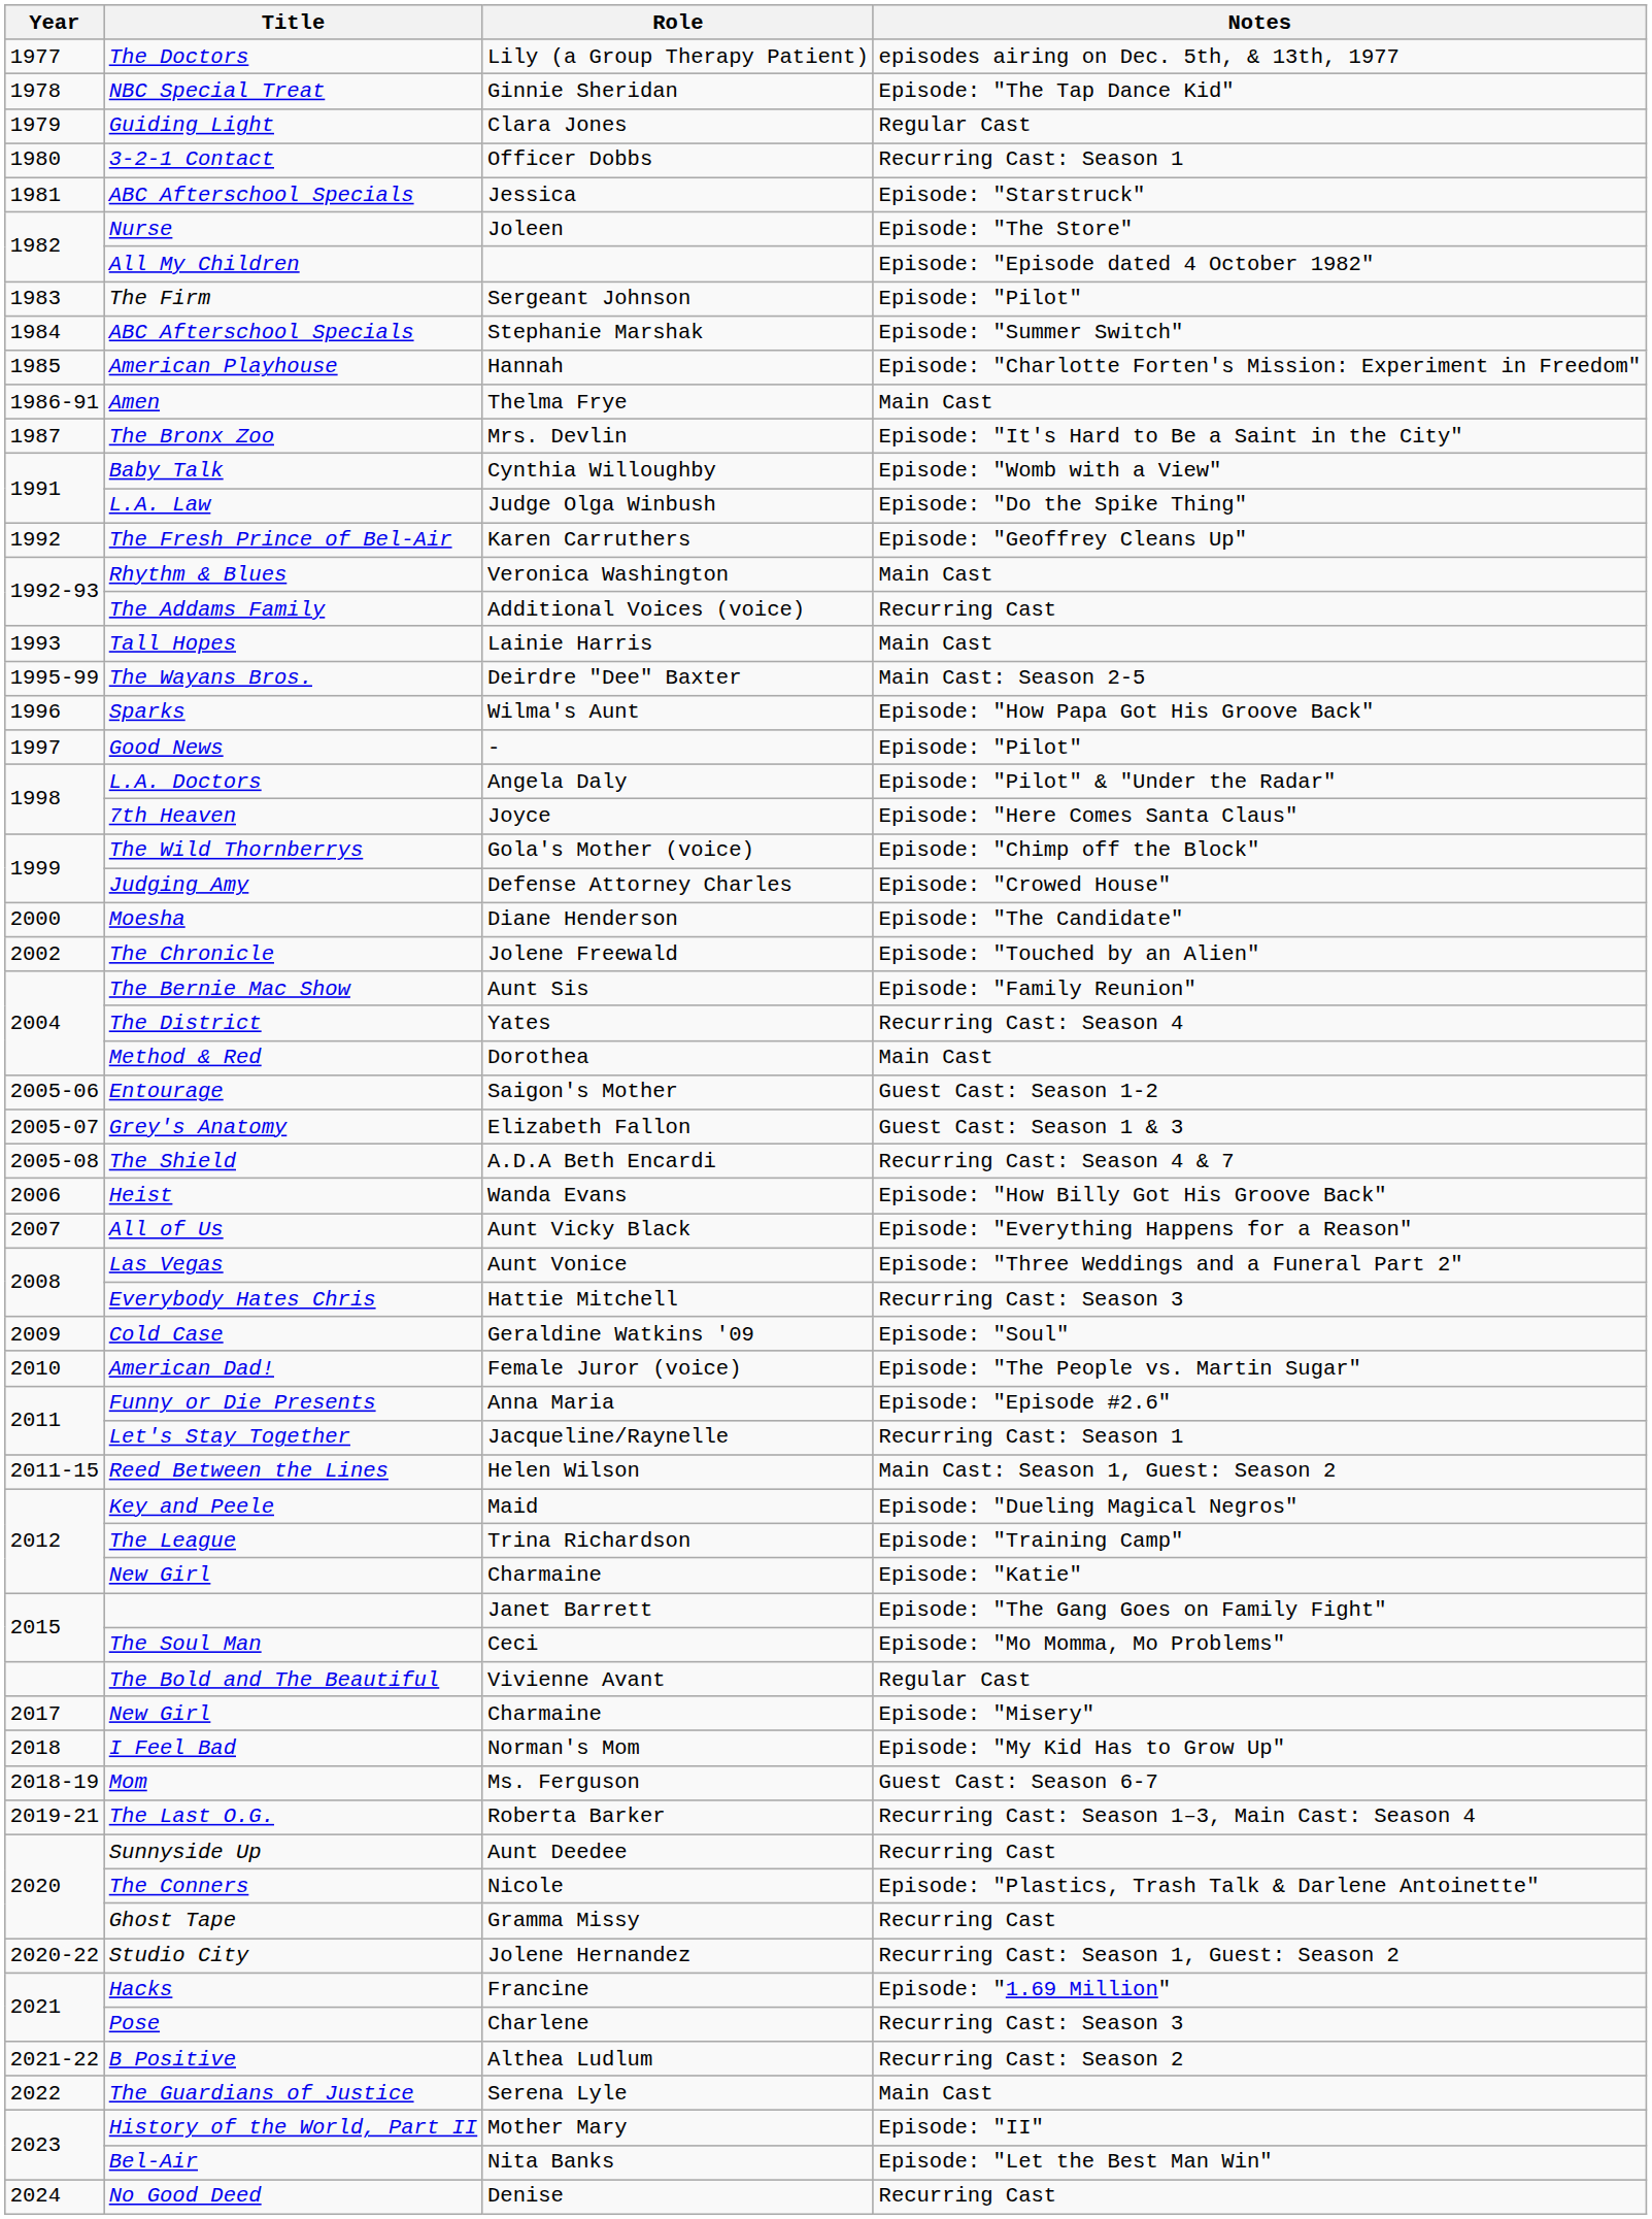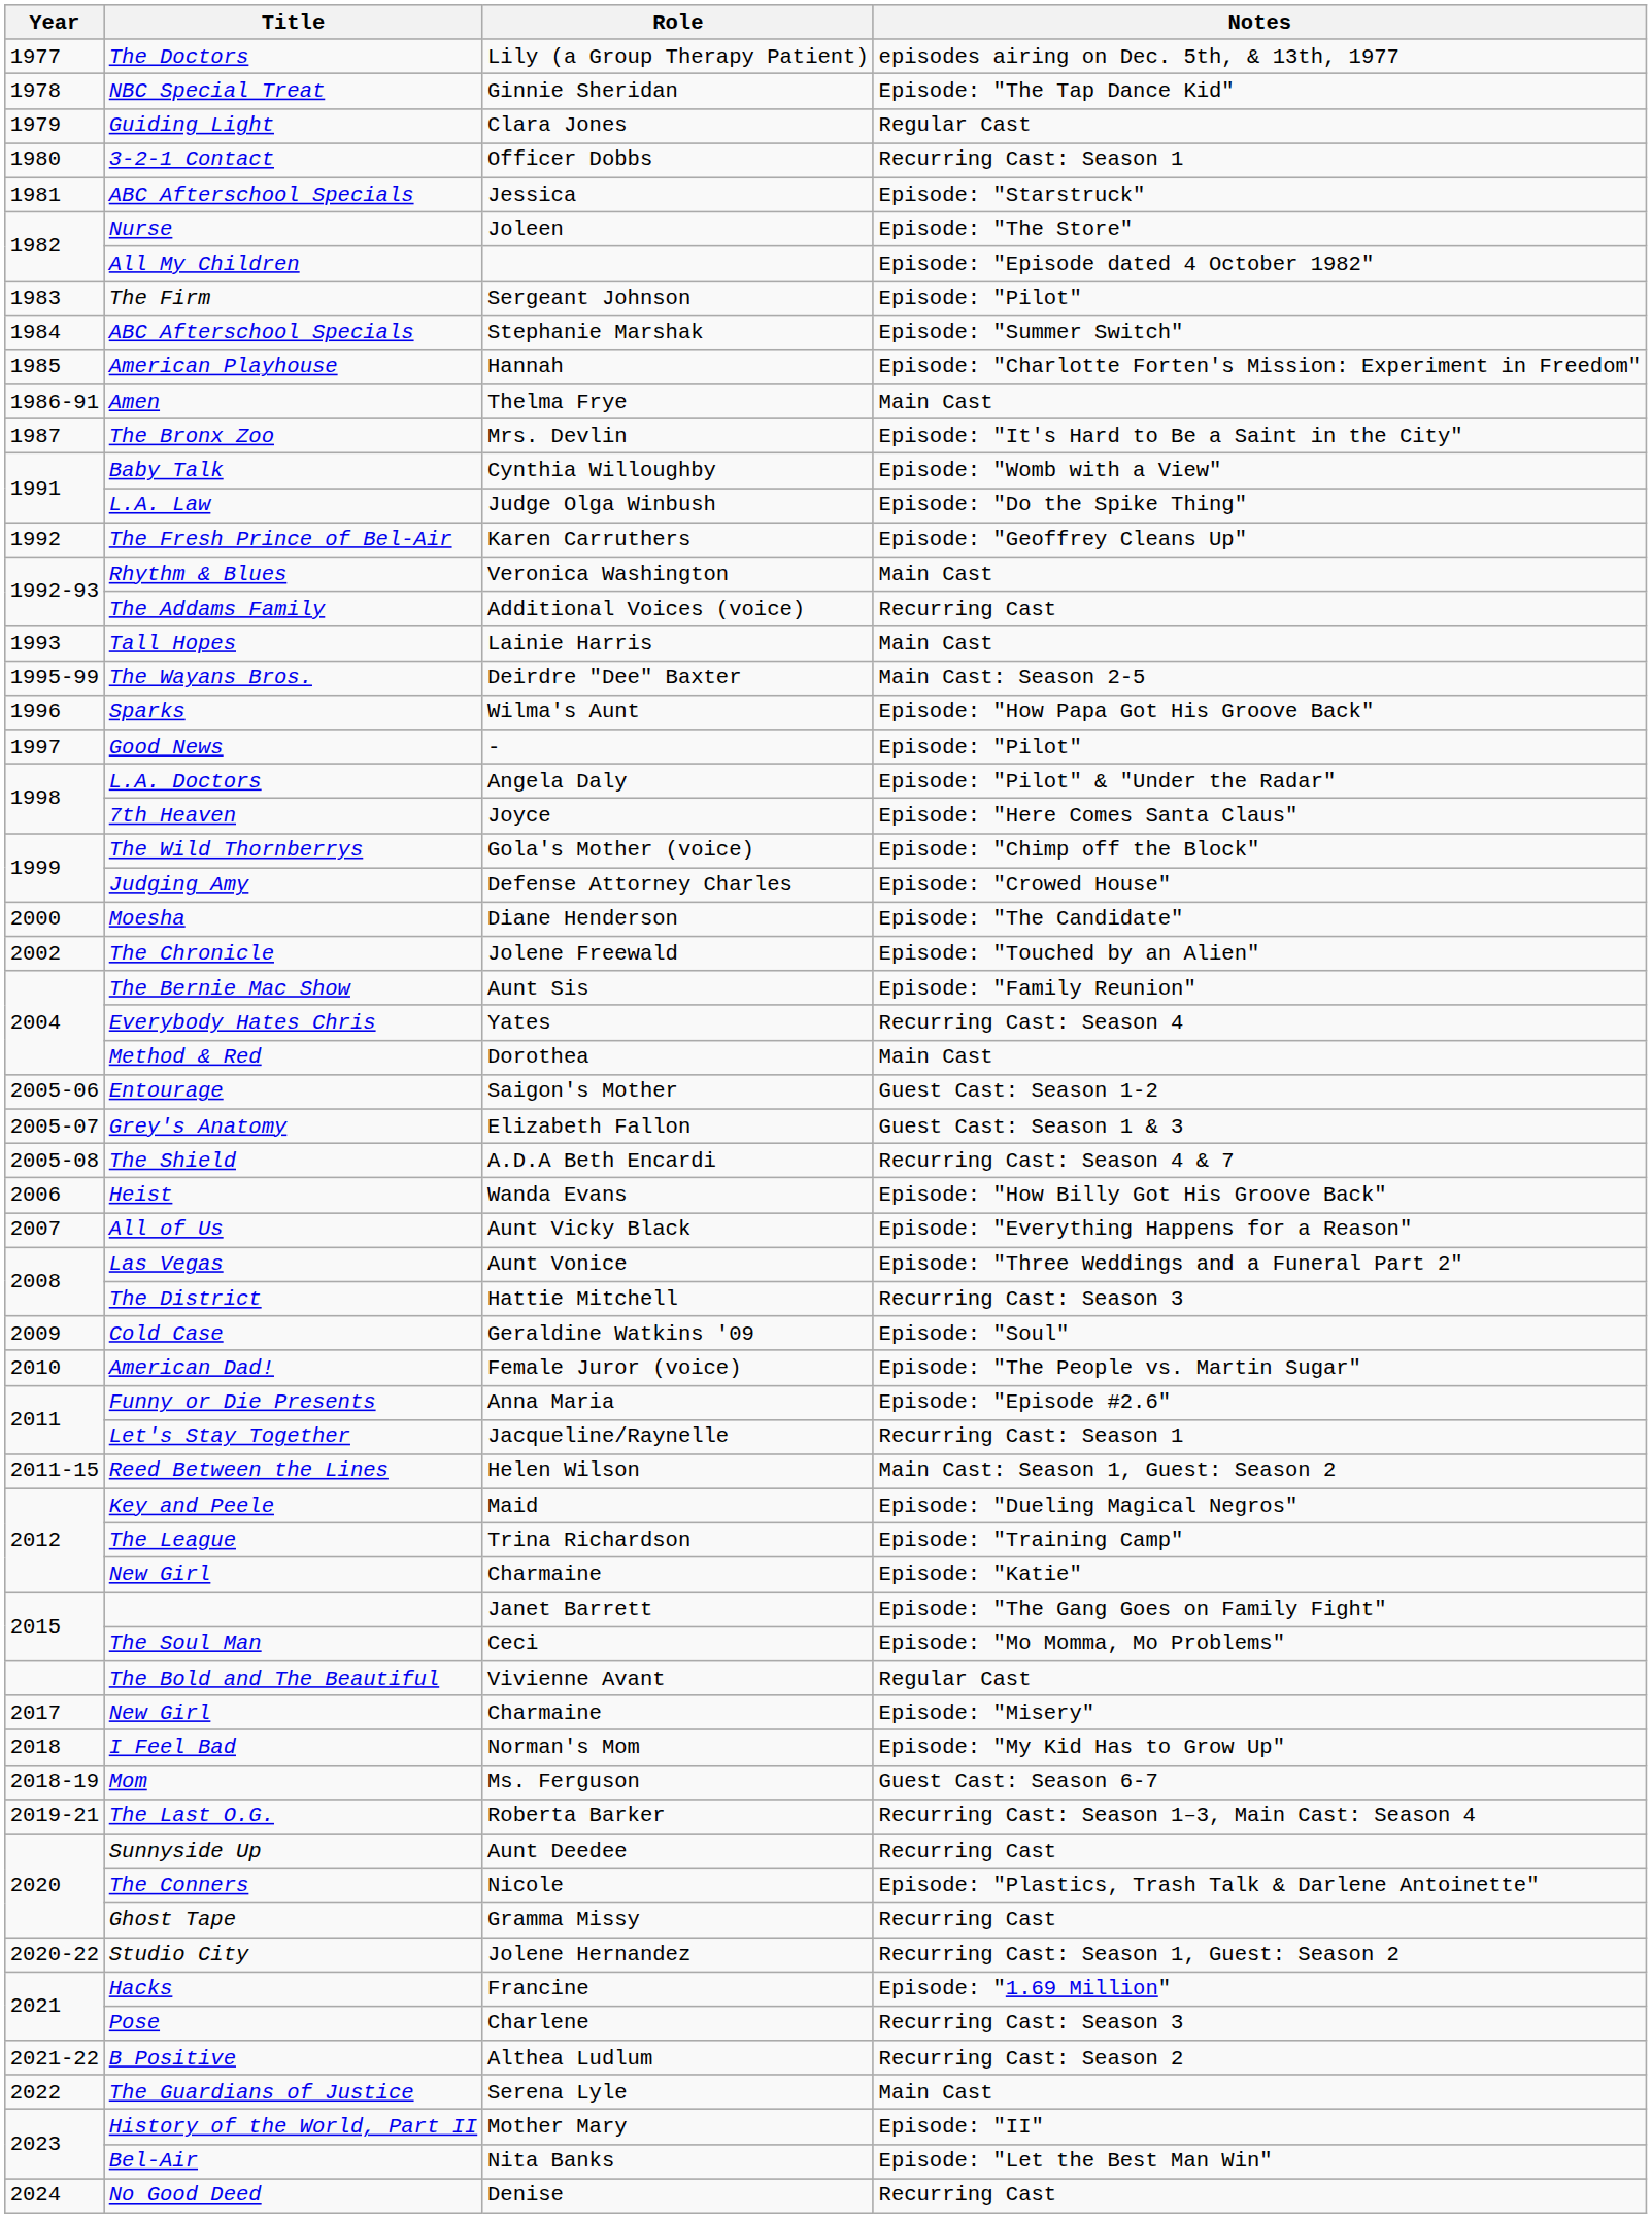 <table class="wikitable sortable">
 <tr>
 <th>Year</th>
 <th>Title</th>
 <th>Role</th>
 <th>Notes</th>
 </tr>
 <tr>
 <td>1977</td>
 <td><em><a href='#'>The Doctors</a></em></td>
 <td>Lily (a Group Therapy Patient)</td>
 <td>episodes airing on Dec. 5th, & 13th, 1977</td>
 </tr>
 <tr>
 <td>1978</td>
 <td><em><a href='#'>NBC Special Treat</a></em></td>
 <td>Ginnie Sheridan</td>
 <td>Episode: "The Tap Dance Kid"</td>
 </tr>
 <tr>
 <td>1979</td>
 <td><em><a href='#'>Guiding Light</a></em></td>
 <td>Clara Jones</td>
 <td>Regular Cast</td>
 </tr>
 <tr>
 <td>1980</td>
 <td><em><a href='#'>3-2-1 Contact</a></em></td>
 <td>Officer Dobbs</td>
 <td>Recurring Cast: Season 1</td>
 </tr>
 <tr>
 <td>1981</td>
 <td><em><a href='#'>ABC Afterschool Specials</a></em></td>
 <td>Jessica</td>
 <td>Episode: "Starstruck"</td>
 </tr>
 <tr>
 <td rowspan=2>1982</td>
 <td><em><a href='#'>Nurse</a></em></td>
 <td>Joleen</td>
 <td>Episode: "The Store"</td>
 </tr>
 <tr>
 <td><em><a href='#'>All My Children</a></em></td>
 <td></td>
 <td>Episode: "Episode dated 4 October 1982"</td>
 </tr>
 <tr>
 <td>1983</td>
 <td><em>The Firm</em></td>
 <td>Sergeant Johnson</td>
 <td>Episode: "Pilot"</td>
 </tr>
 <tr>
 <td>1984</td>
 <td><em><a href='#'>ABC Afterschool Specials</a></em></td>
 <td>Stephanie Marshak</td>
 <td>Episode: "Summer Switch"</td>
 </tr>
 <tr>
 <td>1985</td>
 <td><em><a href='#'>American Playhouse</a></em></td>
 <td>Hannah</td>
 <td>Episode: "Charlotte Forten's Mission: Experiment in Freedom"</td>
 </tr>
 <tr>
 <td>1986-91</td>
 <td><em><a href='#'>Amen</a></em></td>
 <td>Thelma Frye</td>
 <td>Main Cast</td>
 </tr>
 <tr>
 <td>1987</td>
 <td><em><a href='#'>The Bronx Zoo</a></em></td>
 <td>Mrs. Devlin</td>
 <td>Episode: "It's Hard to Be a Saint in the City"</td>
 </tr>
 <tr>
 <td rowspan=2>1991</td>
 <td><em><a href='#'>Baby Talk</a></em></td>
 <td>Cynthia Willoughby</td>
 <td>Episode: "Womb with a View"</td>
 </tr>
 <tr>
 <td><em><a href='#'>L.A. Law</a></em></td>
 <td>Judge Olga Winbush</td>
 <td>Episode: "Do the Spike Thing"</td>
 </tr>
 <tr>
 <td>1992</td>
 <td><em><a href='#'>The Fresh Prince of Bel-Air</a></em></td>
 <td>Karen Carruthers</td>
 <td>Episode: "Geoffrey Cleans Up"</td>
 </tr>
 <tr>
 <td rowspan=2>1992-93</td>
 <td><em><a href='#'>Rhythm & Blues</a></em></td>
 <td>Veronica Washington</td>
 <td>Main Cast</td>
 </tr>
 <tr>
 <td><em><a href='#'>The Addams Family</a></em></td>
 <td>Additional Voices (voice)</td>
 <td>Recurring Cast</td>
 </tr>
 <tr>
 <td>1993</td>
 <td><em><a href='#'>Tall Hopes</a></em></td>
 <td>Lainie Harris</td>
 <td>Main Cast</td>
 </tr>
 <tr>
 <td>1995-99</td>
 <td><em><a href='#'>The Wayans Bros.</a></em></td>
 <td>Deirdre "Dee" Baxter</td>
 <td>Main Cast: Season 2-5</td>
 </tr>
 <tr>
 <td>1996</td>
 <td><em><a href='#'>Sparks</a></em></td>
 <td>Wilma's Aunt</td>
 <td>Episode: "How Papa Got His Groove Back"</td>
 </tr>
 <tr>
 <td>1997</td>
 <td><em><a href='#'>Good News</a></em></td>
 <td>-</td>
 <td>Episode: "Pilot"</td>
 </tr>
 <tr>
 <td rowspan=2>1998</td>
 <td><em><a href='#'>L.A. Doctors</a></em></td>
 <td>Angela Daly</td>
 <td>Episode: "Pilot" & "Under the Radar"</td>
 </tr>
 <tr>
 <td><em><a href='#'>7th Heaven</a></em></td>
 <td>Joyce</td>
 <td>Episode: "Here Comes Santa Claus"</td>
 </tr>
 <tr>
 <td rowspan=2>1999</td>
 <td><em><a href='#'>The Wild Thornberrys</a></em></td>
 <td>Gola's Mother (voice)</td>
 <td>Episode: "Chimp off the Block"</td>
 </tr>
 <tr>
 <td><em><a href='#'>Judging Amy</a></em></td>
 <td>Defense Attorney Charles</td>
 <td>Episode: "Crowed House"</td>
 </tr>
 <tr>
 <td>2000</td>
 <td><em><a href='#'>Moesha</a></em></td>
 <td>Diane Henderson</td>
 <td>Episode: "The Candidate"</td>
 </tr>
 <tr>
 <td>2002</td>
 <td><em><a href='#'>The Chronicle</a></em></td>
 <td>Jolene Freewald</td>
 <td>Episode: "Touched by an Alien"</td>
 </tr>
 <tr>
 <td rowspan=3>2004</td>
 <td><em><a href='#'>The Bernie Mac Show</a></em></td>
 <td>Aunt Sis</td>
 <td>Episode: "Family Reunion"</td>
 </tr>
 <tr>
-<td><em><a href='#'>The District</a></em></td>
+<td><em><a href='#'>Everybody Hates Chris</a></em></td>
 <td>Yates</td>
 <td>Recurring Cast: Season 4</td>
 </tr>
 <tr>
 <td><em><a href='#'>Method & Red</a></em></td>
 <td>Dorothea</td>
 <td>Main Cast</td>
 </tr>
 <tr>
 <td>2005-06</td>
 <td><em><a href='#'>Entourage</a></em></td>
 <td>Saigon's Mother</td>
 <td>Guest Cast: Season 1-2</td>
 </tr>
 <tr>
 <td>2005-07</td>
 <td><em><a href='#'>Grey's Anatomy</a></em></td>
 <td>Elizabeth Fallon</td>
 <td>Guest Cast: Season 1 & 3</td>
 </tr>
 <tr>
 <td>2005-08</td>
 <td><em><a href='#'>The Shield</a></em></td>
 <td>A.D.A Beth Encardi</td>
 <td>Recurring Cast: Season 4 & 7</td>
 </tr>
 <tr>
 <td>2006</td>
 <td><em><a href='#'>Heist</a></em></td>
 <td>Wanda Evans</td>
 <td>Episode: "How Billy Got His Groove Back"</td>
 </tr>
 <tr>
 <td>2007</td>
 <td><em><a href='#'>All of Us</a></em></td>
 <td>Aunt Vicky Black</td>
 <td>Episode: "Everything Happens for a Reason"</td>
 </tr>
 <tr>
 <td rowspan=2>2008</td>
 <td><em><a href='#'>Las Vegas</a></em></td>
 <td>Aunt Vonice</td>
 <td>Episode: "Three Weddings and a Funeral Part 2"</td>
 </tr>
 <tr>
-<td><em><a href='#'>Everybody Hates Chris</a></em></td>
+<td><em><a href='#'>The District</a></em></td>
 <td>Hattie Mitchell</td>
 <td>Recurring Cast: Season 3</td>
 </tr>
 <tr>
 <td>2009</td>
 <td><em><a href='#'>Cold Case</a></em></td>
 <td>Geraldine Watkins '09</td>
 <td>Episode: "Soul"</td>
 </tr>
 <tr>
 <td>2010</td>
 <td><em><a href='#'>American Dad!</a></em></td>
 <td>Female Juror (voice)</td>
 <td>Episode: "The People vs. Martin Sugar"</td>
 </tr>
 <tr>
 <td rowspan=2>2011</td>
 <td><em><a href='#'>Funny or Die Presents</a></em></td>
 <td>Anna Maria</td>
 <td>Episode: "Episode #2.6"</td>
 </tr>
 <tr>
 <td><em><a href='#'>Let's Stay Together</a></em></td>
 <td>Jacqueline/Raynelle</td>
 <td>Recurring Cast: Season 1</td>
 </tr>
 <tr>
 <td>2011-15</td>
 <td><em><a href='#'>Reed Between the Lines</a></em></td>
 <td>Helen Wilson</td>
 <td>Main Cast: Season 1, Guest: Season 2</td>
 </tr>
 <tr>
 <td rowspan=3>2012</td>
 <td><em><a href='#'>Key and Peele</a></em></td>
 <td>Maid</td>
 <td>Episode: "Dueling Magical Negros"</td>
 </tr>
 <tr>
 <td><em><a href='#'>The League</a></em></td>
 <td>Trina Richardson</td>
 <td>Episode: "Training Camp"</td>
 </tr>
 <tr>
 <td><em><a href='#'>New Girl</a></em></td>
 <td>Charmaine</td>
 <td>Episode: "Katie"</td>
 </tr>
 <tr>
 <td rowspan=2>2015</td>
 <td></td>
 <td>Janet Barrett</td>
 <td>Episode: "The Gang Goes on Family Fight"</td>
 </tr>
 <tr>
 <td><em><a href='#'>The Soul Man</a></em></td>
 <td>Ceci</td>
 <td>Episode: "Mo Momma, Mo Problems"</td>
 </tr>
 <tr>
 <td></td>
 <td><em><a href='#'>The Bold and The Beautiful</a></em></td>
 <td>Vivienne Avant</td>
 <td>Regular Cast</td>
 </tr>
 <tr>
 <td>2017</td>
 <td><em><a href='#'>New Girl</a></em></td>
 <td>Charmaine</td>
 <td>Episode: "Misery"</td>
 </tr>
 <tr>
 <td>2018</td>
 <td><em><a href='#'>I Feel Bad</a></em></td>
 <td>Norman's Mom</td>
 <td>Episode: "My Kid Has to Grow Up"</td>
 </tr>
 <tr>
 <td>2018-19</td>
 <td><em><a href='#'>Mom</a></em></td>
 <td>Ms. Ferguson</td>
 <td>Guest Cast: Season 6-7</td>
 </tr>
 <tr>
 <td>2019-21</td>
 <td><em><a href='#'>The Last O.G.</a></em></td>
 <td>Roberta Barker</td>
 <td>Recurring Cast: Season 1–3, Main Cast: Season 4</td>
 </tr>
 <tr>
 <td rowspan=3>2020</td>
 <td><em>Sunnyside Up</em></td>
 <td>Aunt Deedee</td>
 <td>Recurring Cast</td>
 </tr>
 <tr>
 <td><em><a href='#'>The Conners</a></em></td>
 <td>Nicole</td>
 <td>Episode: "Plastics, Trash Talk & Darlene Antoinette"</td>
 </tr>
 <tr>
 <td><em>Ghost Tape</em></td>
 <td>Gramma Missy</td>
 <td>Recurring Cast</td>
 </tr>
 <tr>
 <td>2020-22</td>
 <td><em>Studio City</em></td>
 <td>Jolene Hernandez</td>
 <td>Recurring Cast: Season 1, Guest: Season 2</td>
 </tr>
 <tr>
 <td rowspan=2>2021</td>
 <td><em><a href='#'>Hacks</a></em></td>
 <td>Francine</td>
 <td>Episode: "<a href='#'>1.69 Million</a>"</td>
 </tr>
 <tr>
 <td><em><a href='#'>Pose</a></em></td>
 <td>Charlene</td>
 <td>Recurring Cast: Season 3</td>
 </tr>
 <tr>
 <td>2021-22</td>
 <td><em><a href='#'>B Positive</a></em></td>
 <td>Althea Ludlum</td>
 <td>Recurring Cast: Season 2</td>
 </tr>
 <tr>
 <td>2022</td>
 <td><em><a href='#'>The Guardians of Justice</a></em></td>
 <td>Serena Lyle</td>
 <td>Main Cast</td>
 </tr>
 <tr>
 <td rowspan=2>2023</td>
 <td><em><a href='#'>History of the World, Part II</a></em></td>
 <td>Mother Mary</td>
 <td>Episode: "II"</td>
 </tr>
 <tr>
 <td><em><a href='#'>Bel-Air</a></em></td>
 <td>Nita Banks</td>
 <td>Episode: "Let the Best Man Win"</td>
 </tr>
 <tr>
 <td>2024</td>
 <td><a href='#'><em>No Good Deed</em></a></td>
 <td>Denise</td>
 <td>Recurring Cast</td>
 </tr>
 </table>
